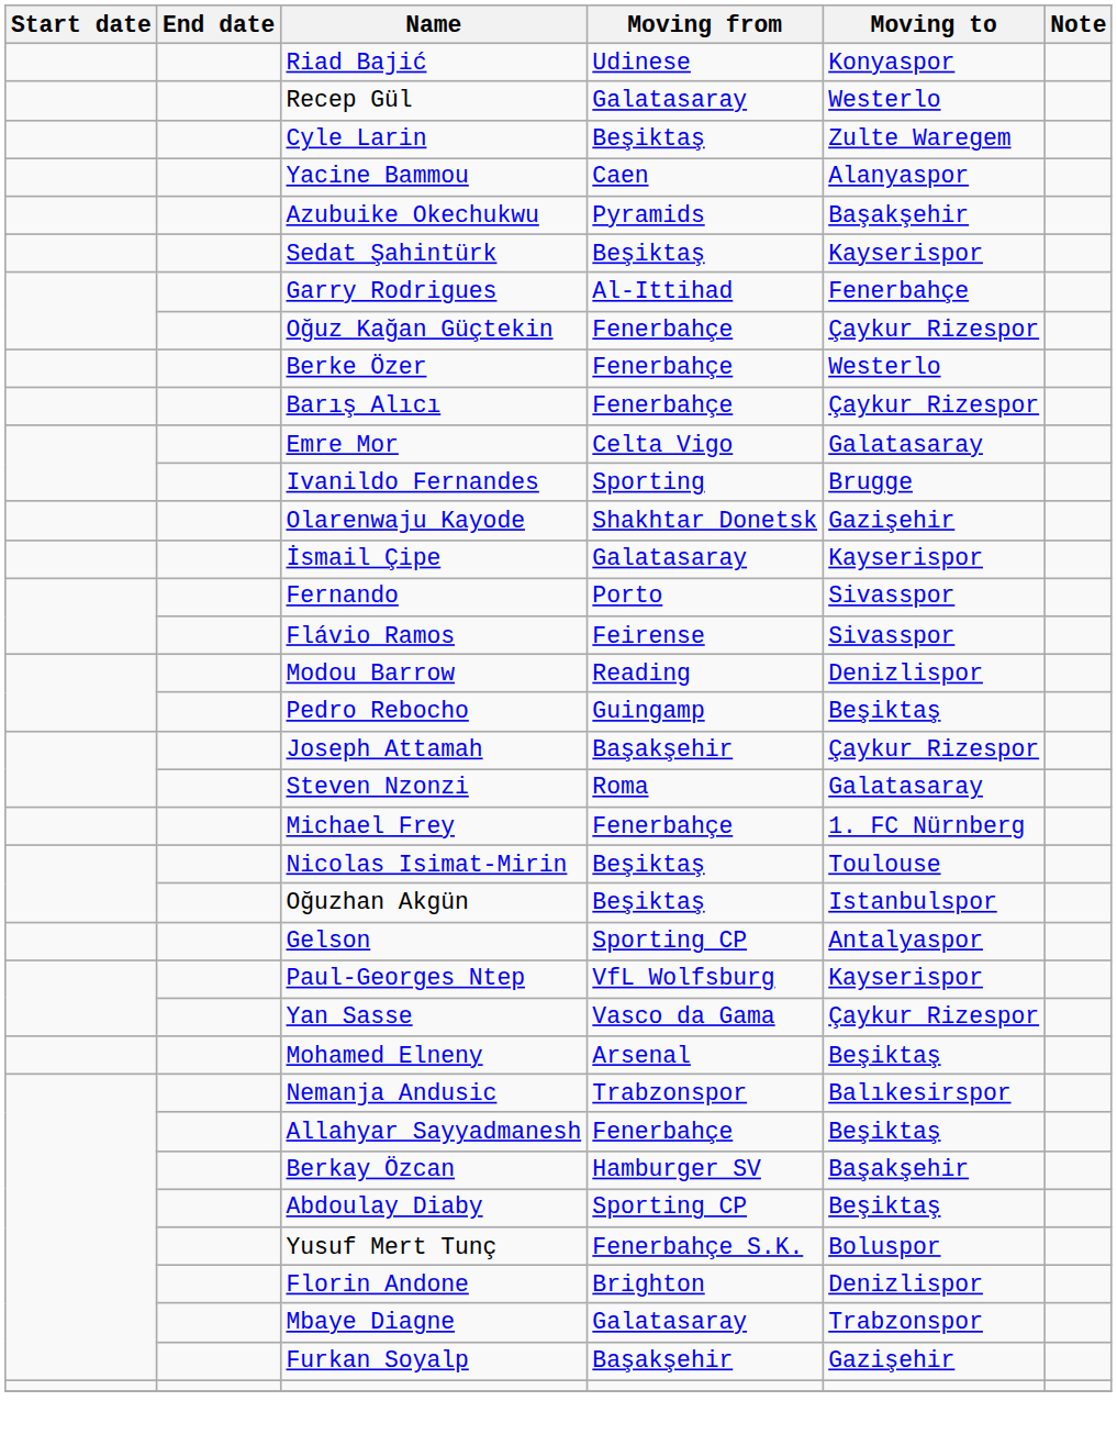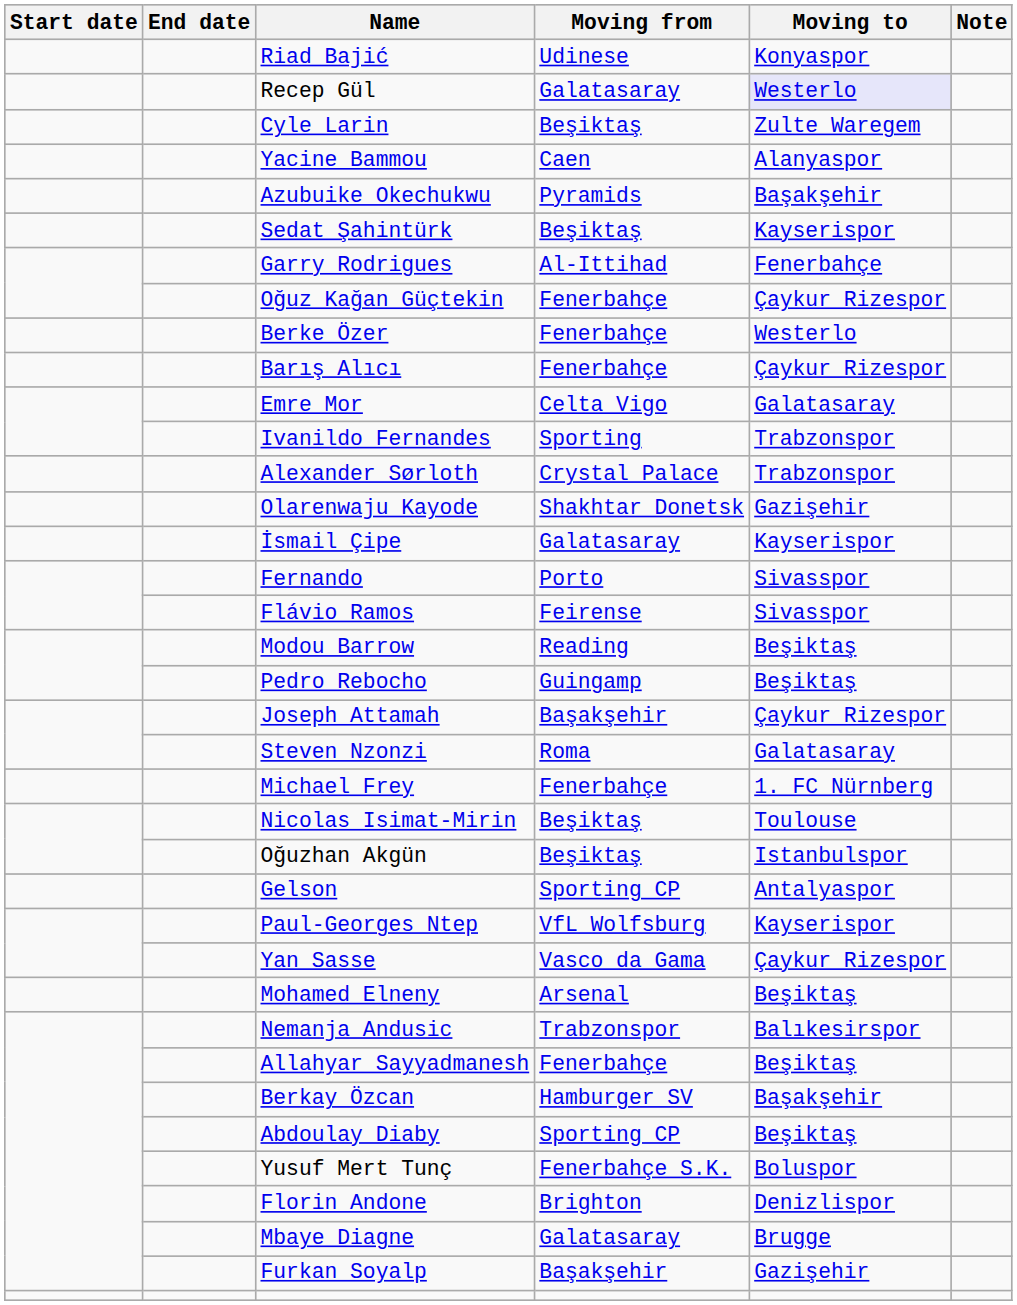 <table class="wikitable sortable">
 <tr>
 <th>Start date</th>
 <th>End date</th>
 <th>Name</th>
 <th>Moving from</th>
 <th>Moving to</th>
 <th>Note</th>
 </tr>
 <tr>
 <td><strong></strong></td>
 <td><strong></strong></td>
 <td> <a href='#'>Riad Bajić</a></td>
 <td> <a href='#'>Udinese</a></td>
 <td><a href='#'>Konyaspor</a></td>
 <td></td>
 </tr>
 <tr>
 <td><strong></strong></td>
 <td><strong></strong></td>
 <td> Recep Gül</td>
 <td><a href='#'>Galatasaray</a></td>
-<td> <a href='#'>Westerlo</a></td>
+<td style="background: lavender;"> <a href='#'>Westerlo</a></td>
 <td></td>
 </tr>
 <tr>
 <td><strong></strong></td>
 <td><strong></strong></td>
 <td> <a href='#'>Cyle Larin</a></td>
 <td><a href='#'>Beşiktaş</a></td>
 <td> <a href='#'>Zulte Waregem</a></td>
 <td></td>
 </tr>
 <tr>
 <td><strong></strong></td>
 <td><strong></strong></td>
 <td> <a href='#'>Yacine Bammou</a></td>
 <td> <a href='#'>Caen</a></td>
 <td><a href='#'>Alanyaspor</a></td>
 <td></td>
 </tr>
 <tr>
 <td><strong></strong></td>
 <td><strong></strong></td>
 <td> <a href='#'>Azubuike Okechukwu</a></td>
 <td> <a href='#'>Pyramids</a></td>
 <td><a href='#'>Başakşehir</a></td>
 <td></td>
 </tr>
 <tr>
 <td><strong></strong></td>
 <td><strong></strong></td>
 <td> <a href='#'>Sedat Şahintürk</a></td>
 <td><a href='#'>Beşiktaş</a></td>
 <td><a href='#'>Kayserispor</a></td>
 <td></td>
 </tr>
 <tr>
 <td rowspan="2"><strong></strong></td>
 <td><strong></strong></td>
 <td> <a href='#'>Garry Rodrigues</a></td>
 <td> <a href='#'>Al-Ittihad</a></td>
 <td><a href='#'>Fenerbahçe</a></td>
 <td></td>
 </tr>
 <tr>
 <td><strong></strong></td>
 <td> <a href='#'>Oğuz Kağan Güçtekin</a></td>
 <td><a href='#'>Fenerbahçe</a></td>
 <td><a href='#'>Çaykur Rizespor</a></td>
 <td></td>
 </tr>
 <tr>
 <td><strong></strong></td>
 <td><strong></strong></td>
 <td> <a href='#'>Berke Özer</a></td>
 <td><a href='#'>Fenerbahçe</a></td>
 <td> <a href='#'>Westerlo</a></td>
 <td></td>
 </tr>
 <tr>
 <td><strong></strong></td>
 <td><strong></strong></td>
 <td> <a href='#'>Barış Alıcı</a></td>
 <td><a href='#'>Fenerbahçe</a></td>
 <td><a href='#'>Çaykur Rizespor</a></td>
 <td></td>
 </tr>
 <tr>
 <td rowspan="2"><strong></strong></td>
 <td><strong></strong></td>
 <td> <a href='#'>Emre Mor</a></td>
 <td> <a href='#'>Celta Vigo</a></td>
 <td><a href='#'>Galatasaray</a></td>
 <td></td>
 </tr>
 <tr>
 <td><strong></strong></td>
 <td> <a href='#'>Ivanildo Fernandes</a></td>
 <td> <a href='#'>Sporting</a></td>
-<td> <a href='#'>Brugge</a></td>
+<td><a href='#'>Trabzonspor</a></td>
+<td></td>
+</tr>
+<tr>
+<td><strong></strong></td>
+<td><strong></strong></td>
+<td> <a href='#'>Alexander Sørloth</a></td>
+<td> <a href='#'>Crystal Palace</a></td>
+<td><a href='#'>Trabzonspor</a></td>
 <td></td>
 </tr>
 <tr>
 <td><strong></strong></td>
 <td><strong></strong></td>
 <td> <a href='#'>Olarenwaju Kayode</a></td>
 <td> <a href='#'>Shakhtar Donetsk</a></td>
 <td><a href='#'>Gazişehir</a></td>
 <td></td>
 </tr>
 <tr>
 <td><strong></strong></td>
 <td><strong></strong></td>
 <td> <a href='#'>İsmail Çipe</a></td>
 <td><a href='#'>Galatasaray</a></td>
 <td><a href='#'>Kayserispor</a></td>
 <td></td>
 </tr>
 <tr>
 <td rowspan="2"><strong></strong></td>
 <td><strong></strong></td>
 <td> <a href='#'>Fernando</a></td>
 <td> <a href='#'>Porto</a></td>
 <td><a href='#'>Sivasspor</a></td>
 <td></td>
 </tr>
 <tr>
 <td><strong></strong></td>
 <td> <a href='#'>Flávio Ramos</a></td>
 <td> <a href='#'>Feirense</a></td>
 <td><a href='#'>Sivasspor</a></td>
 <td></td>
 </tr>
 <tr>
 <td rowspan="2"><strong></strong></td>
 <td><strong></strong></td>
 <td> <a href='#'>Modou Barrow</a></td>
 <td> <a href='#'>Reading</a></td>
-<td><a href='#'>Denizlispor</a></td>
+<td><a href='#'>Beşiktaş</a></td>
 <td></td>
 </tr>
 <tr>
 <td><strong></strong></td>
 <td> <a href='#'>Pedro Rebocho</a></td>
 <td> <a href='#'>Guingamp</a></td>
 <td><a href='#'>Beşiktaş</a></td>
 <td></td>
 </tr>
 <tr>
 <td rowspan="2"><strong></strong></td>
 <td><strong></strong></td>
 <td> <a href='#'>Joseph Attamah</a></td>
 <td><a href='#'>Başakşehir</a></td>
 <td><a href='#'>Çaykur Rizespor</a></td>
 <td></td>
 </tr>
 <tr>
 <td><strong></strong></td>
 <td> <a href='#'>Steven Nzonzi</a></td>
 <td> <a href='#'>Roma</a></td>
 <td><a href='#'>Galatasaray</a></td>
 <td></td>
 </tr>
 <tr>
 <td><strong></strong></td>
 <td><strong></strong></td>
 <td> <a href='#'>Michael Frey</a></td>
 <td><a href='#'>Fenerbahçe</a></td>
 <td> <a href='#'>1. FC Nürnberg</a></td>
 <td></td>
 </tr>
 <tr>
 <td rowspan="2"><strong></strong></td>
 <td><strong></strong></td>
 <td> <a href='#'>Nicolas Isimat-Mirin</a></td>
 <td><a href='#'>Beşiktaş</a></td>
 <td> <a href='#'>Toulouse</a></td>
 <td></td>
 </tr>
 <tr>
 <td><strong></strong></td>
 <td> Oğuzhan Akgün</td>
 <td><a href='#'>Beşiktaş</a></td>
 <td><a href='#'>Istanbulspor</a></td>
 <td></td>
 </tr>
 <tr>
 <td><strong></strong></td>
 <td><strong></strong></td>
 <td> <a href='#'>Gelson</a></td>
 <td> <a href='#'>Sporting CP</a></td>
 <td><a href='#'>Antalyaspor</a></td>
 <td></td>
 </tr>
 <tr>
 <td rowspan="2"><strong></strong></td>
 <td><strong></strong></td>
 <td> <a href='#'>Paul-Georges Ntep</a></td>
 <td> <a href='#'>VfL Wolfsburg</a></td>
 <td><a href='#'>Kayserispor</a></td>
 <td></td>
 </tr>
 <tr>
 <td><strong></strong></td>
 <td> <a href='#'>Yan Sasse</a></td>
 <td> <a href='#'>Vasco da Gama</a></td>
 <td><a href='#'>Çaykur Rizespor</a></td>
 <td></td>
 </tr>
 <tr>
 <td><strong></strong></td>
 <td><strong></strong></td>
 <td> <a href='#'>Mohamed Elneny</a></td>
 <td> <a href='#'>Arsenal</a></td>
 <td><a href='#'>Beşiktaş</a></td>
 <td></td>
 </tr>
 <tr>
 <td rowspan="8"><strong></strong></td>
 <td><strong></strong></td>
 <td> <a href='#'>Nemanja Andusic</a></td>
 <td><a href='#'>Trabzonspor</a></td>
 <td><a href='#'>Balıkesirspor</a></td>
 <td></td>
 </tr>
 <tr>
 <td><strong></strong></td>
 <td> <a href='#'>Allahyar Sayyadmanesh</a></td>
 <td><a href='#'>Fenerbahçe</a></td>
 <td><a href='#'>Beşiktaş</a></td>
 <td></td>
 </tr>
 <tr>
 <td><strong></strong></td>
 <td> <a href='#'>Berkay Özcan</a></td>
 <td> <a href='#'>Hamburger SV</a></td>
 <td><a href='#'>Başakşehir</a></td>
 <td></td>
 </tr>
 <tr>
 <td><strong></strong></td>
 <td> <a href='#'>Abdoulay Diaby</a></td>
 <td> <a href='#'>Sporting CP</a></td>
 <td><a href='#'>Beşiktaş</a></td>
 <td></td>
 </tr>
 <tr>
 <td><strong></strong></td>
 <td> Yusuf Mert Tunç</td>
 <td><a href='#'>Fenerbahçe S.K.</a></td>
 <td><a href='#'>Boluspor</a></td>
 <td></td>
 </tr>
 <tr>
 <td><strong></strong></td>
 <td> <a href='#'>Florin Andone</a></td>
 <td> <a href='#'>Brighton</a></td>
 <td><a href='#'>Denizlispor</a></td>
 <td></td>
 </tr>
 <tr>
 <td><strong></strong></td>
 <td> <a href='#'>Mbaye Diagne</a></td>
 <td><a href='#'>Galatasaray</a></td>
-<td><a href='#'>Trabzonspor</a></td>
+<td> <a href='#'>Brugge</a></td>
 <td></td>
 </tr>
 <tr>
 <td><strong></strong></td>
 <td> <a href='#'>Furkan Soyalp</a></td>
 <td><a href='#'>Başakşehir</a></td>
 <td><a href='#'>Gazişehir</a></td>
 <td></td>
 </tr>
 <tr>
 <td></td>
 <td></td>
 <td></td>
 <td></td>
 <td></td>
 <td></td>
 </tr>
 <tr>
 </tr>
 </table>
